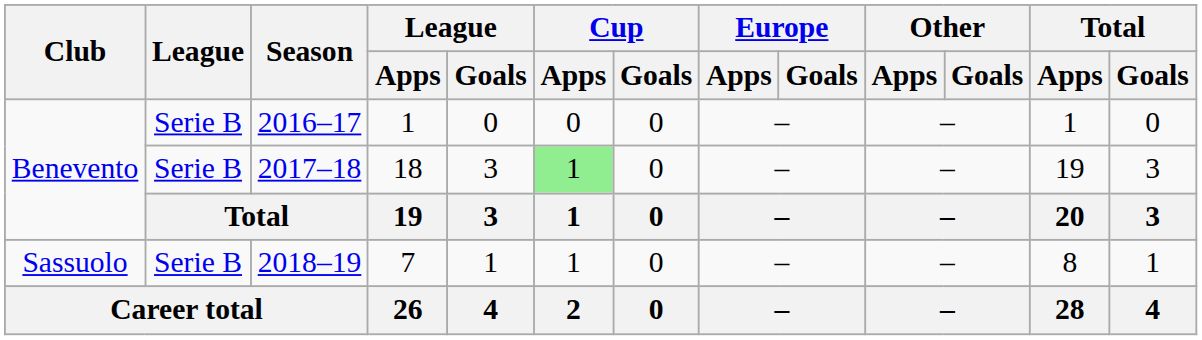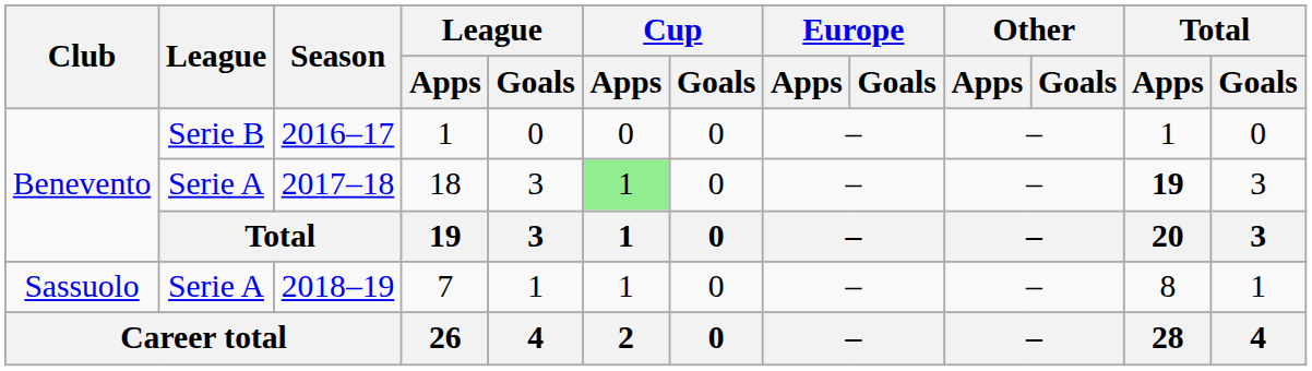 <table class="wikitable" style="text-align: center;">
 <tr>
 <th rowspan="2">Club</th>
 <th rowspan="2">League</th>
 <th rowspan="2">Season</th>
 <th colspan="2">League</th>
 <th colspan="2"><a href='#'>Cup</a></th>
 <th colspan="2"><a href='#'>Europe</a></th>
 <th colspan="2">Other</th>
 <th colspan="2">Total</th>
 </tr>
 <tr>
 <th>Apps</th>
 <th>Goals</th>
 <th>Apps</th>
 <th>Goals</th>
 <th>Apps</th>
 <th>Goals</th>
 <th>Apps</th>
 <th>Goals</th>
 <th>Apps</th>
 <th>Goals</th>
 </tr>
 <tr>
 <td rowspan="3"><a href='#'>Benevento</a></td>
 <td><a href='#'>Serie B</a></td>
 <td><a href='#'>2016–17</a></td>
 <td>1</td>
 <td>0</td>
 <td>0</td>
 <td>0</td>
 <td colspan="2">–</td>
 <td colspan="2">–</td>
 <td>1</td>
 <td>0</td>
 </tr>
 <tr>
-<td><a href='#'>Serie B</a></td>
+<td><a href='#'>Serie A</a></td>
 <td><a href='#'>2017–18</a></td>
 <td>18</td>
 <td>3</td>
 <td style="background: lightgreen;">1</td>
 <td>0</td>
 <td colspan="2">–</td>
 <td colspan="2">–</td>
-<td>19</td>
+<td><strong>19</strong></td>
 <td>3</td>
 </tr>
 <tr>
 <th colspan="2">Total</th>
 <th>19</th>
 <th>3</th>
 <th>1</th>
 <th>0</th>
 <th colspan="2">–</th>
 <th colspan="2">–</th>
 <th>20</th>
 <th>3</th>
 </tr>
 <tr>
 <td rowspan="1"><a href='#'>Sassuolo</a></td>
-<td><a href='#'>Serie B</a></td>
+<td><a href='#'>Serie A</a></td>
 <td><a href='#'>2018–19</a></td>
 <td>7</td>
 <td>1</td>
 <td>1</td>
 <td>0</td>
 <td colspan="2">–</td>
 <td colspan="2">–</td>
 <td>8</td>
 <td>1</td>
 </tr>
 <tr>
 <th colspan="3">Career total</th>
 <th>26</th>
 <th>4</th>
 <th>2</th>
 <th>0</th>
 <th colspan="2">–</th>
 <th colspan="2">–</th>
 <th>28</th>
 <th>4</th>
 </tr>
 </table>
